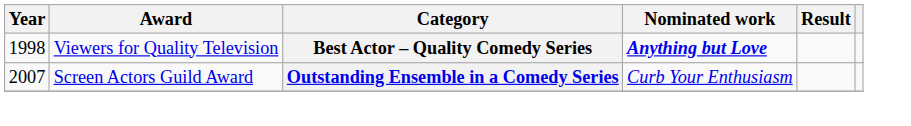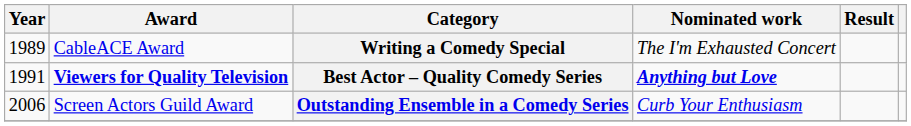 <table class="wikitable sortable plainrowheaders">
 <tr>
 <th scope="col">Year</th>
 <th scope="col">Award</th>
 <th scope="col">Category</th>
 <th scope="col">Nominated work</th>
 <th scope="col">Result</th>
 <th scope="col" class="unsortable"></th>
 </tr>
 <tr>
-<td>1998</td>
-<td><a href='#'>Viewers for Quality Television</a></td>
+<td>1989</td>
+<td><a href='#'>CableACE Award</a></td>
+<th scope="row">Writing a Comedy Special</th>
+<td><em>The I'm Exhausted Concert</em></td>
+<td></td>
+<td></td>
+</tr>
+<tr>
+<td>1991</td>
+<td><strong><a href='#'>Viewers for Quality Television</a></strong></td>
 <th scope="row">Best Actor – Quality Comedy Series</th>
 <td><strong><em><a href='#'>Anything but Love</a></em></strong></td>
 <td></td>
 <td></td>
 </tr>
 <tr>
-<td>2007</td>
+<td>2006</td>
 <td><a href='#'>Screen Actors Guild Award</a></td>
 <th scope="row"><a href='#'>Outstanding Ensemble in a Comedy Series</a></th>
 <td><em><a href='#'>Curb Your Enthusiasm</a></em></td>
 <td></td>
 <td></td>
 </tr>
 <tr>
 </tr>
 </table>
